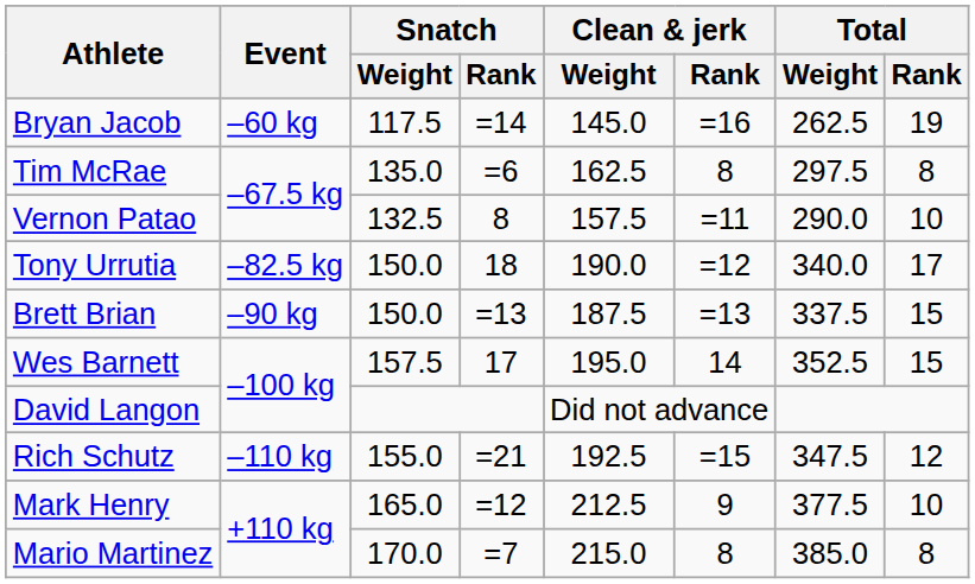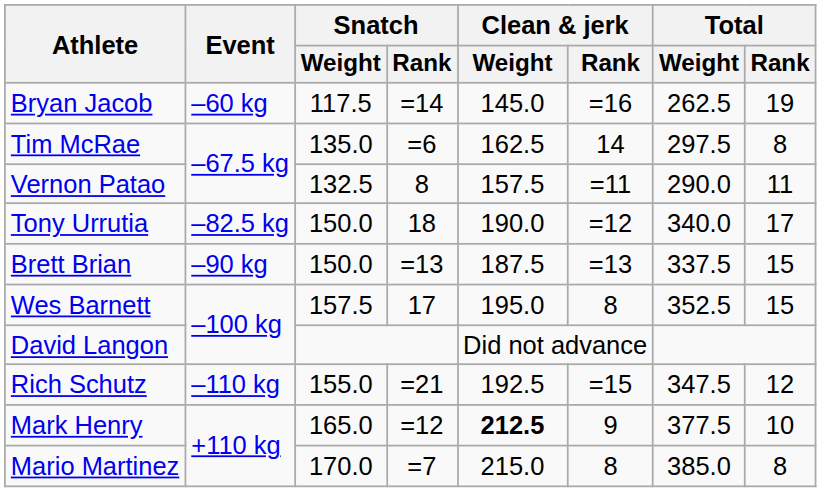 <table class=wikitable style=font-size:90%;text-align:center>
 <tr>
 <th rowspan=2>Athlete</th>
 <th rowspan=2>Event</th>
 <th colspan=2>Snatch</th>
 <th colspan=2>Clean & jerk</th>
 <th colspan=2>Total</th>
 </tr>
 <tr style=font-size:95%>
 <th>Weight</th>
 <th>Rank</th>
 <th>Weight</th>
 <th>Rank</th>
 <th>Weight</th>
 <th>Rank</th>
 </tr>
 <tr>
 <td align=left><a href='#'>Bryan Jacob</a></td>
 <td align=left><a href='#'>–60 kg</a></td>
 <td>117.5</td>
 <td>=14</td>
 <td>145.0</td>
 <td>=16</td>
 <td>262.5</td>
 <td>19</td>
 </tr>
 <tr>
 <td align=left><a href='#'>Tim McRae</a></td>
 <td align=left rowspan=2><a href='#'>–67.5 kg</a></td>
 <td>135.0</td>
 <td>=6</td>
 <td>162.5</td>
-<td>8</td>
+<td>14</td>
 <td>297.5</td>
 <td>8</td>
 </tr>
 <tr>
 <td align=left><a href='#'>Vernon Patao</a></td>
 <td>132.5</td>
 <td>8</td>
 <td>157.5</td>
 <td>=11</td>
 <td>290.0</td>
-<td>10</td>
+<td>11</td>
 </tr>
 <tr>
 <td align=left><a href='#'>Tony Urrutia</a></td>
 <td align=left><a href='#'>–82.5 kg</a></td>
 <td>150.0</td>
 <td>18</td>
 <td>190.0</td>
 <td>=12</td>
 <td>340.0</td>
 <td>17</td>
 </tr>
 <tr>
 <td align=left><a href='#'>Brett Brian</a></td>
 <td align=left><a href='#'>–90 kg</a></td>
 <td>150.0</td>
 <td>=13</td>
 <td>187.5</td>
 <td>=13</td>
 <td>337.5</td>
 <td>15</td>
 </tr>
 <tr>
 <td align=left><a href='#'>Wes Barnett</a></td>
 <td align=left rowspan=2><a href='#'>–100 kg</a></td>
 <td>157.5</td>
 <td>17</td>
 <td>195.0</td>
-<td>14</td>
+<td>8</td>
 <td>352.5</td>
 <td>15</td>
 </tr>
 <tr>
 <td align=left><a href='#'>David Langon</a></td>
 <td colspan=2></td>
 <td colspan=2>Did not advance</td>
 <td colspan=2></td>
 </tr>
 <tr>
 <td align=left><a href='#'>Rich Schutz</a></td>
 <td align=left><a href='#'>–110 kg</a></td>
 <td>155.0</td>
 <td>=21</td>
 <td>192.5</td>
 <td>=15</td>
 <td>347.5</td>
 <td>12</td>
 </tr>
 <tr>
 <td align=left><a href='#'>Mark Henry</a></td>
 <td align=left rowspan=2><a href='#'>+110 kg</a></td>
 <td>165.0</td>
 <td>=12</td>
-<td>212.5</td>
+<td><strong>212.5</strong></td>
 <td>9</td>
 <td>377.5</td>
 <td>10</td>
 </tr>
 <tr>
 <td align=left><a href='#'>Mario Martinez</a></td>
 <td>170.0</td>
 <td>=7</td>
 <td>215.0</td>
 <td>8</td>
 <td>385.0</td>
 <td>8</td>
 </tr>
 </table>
